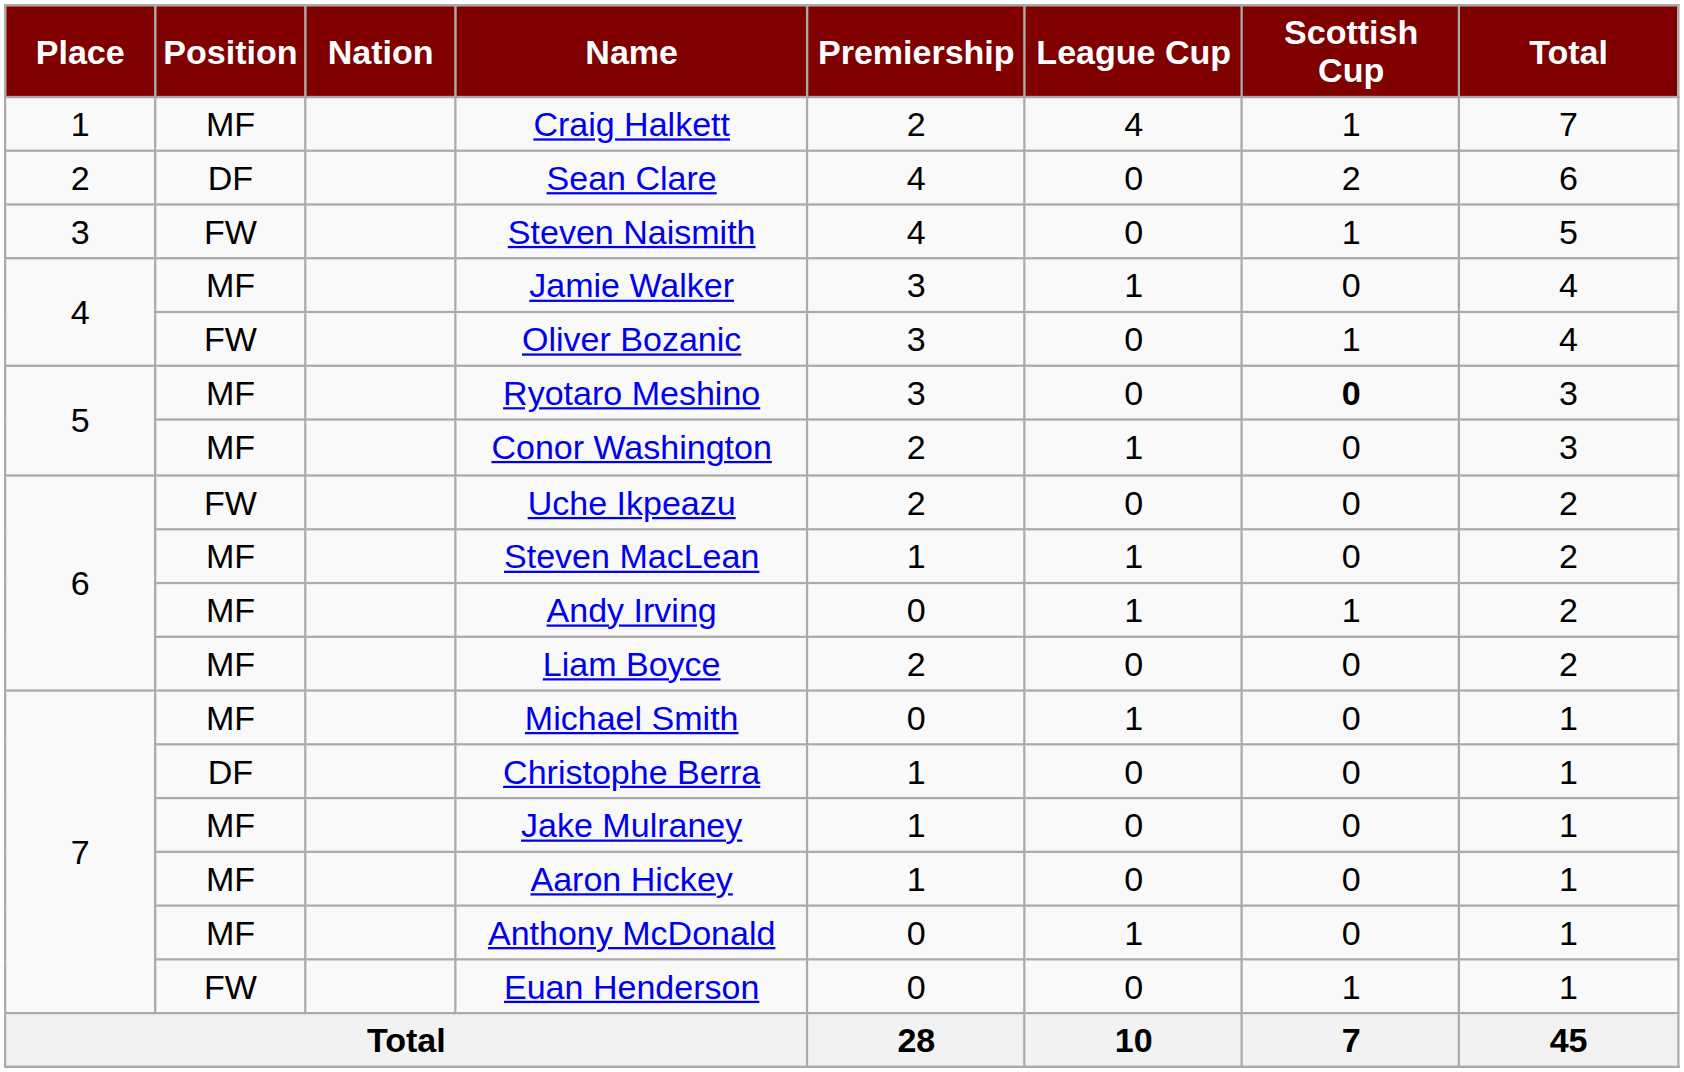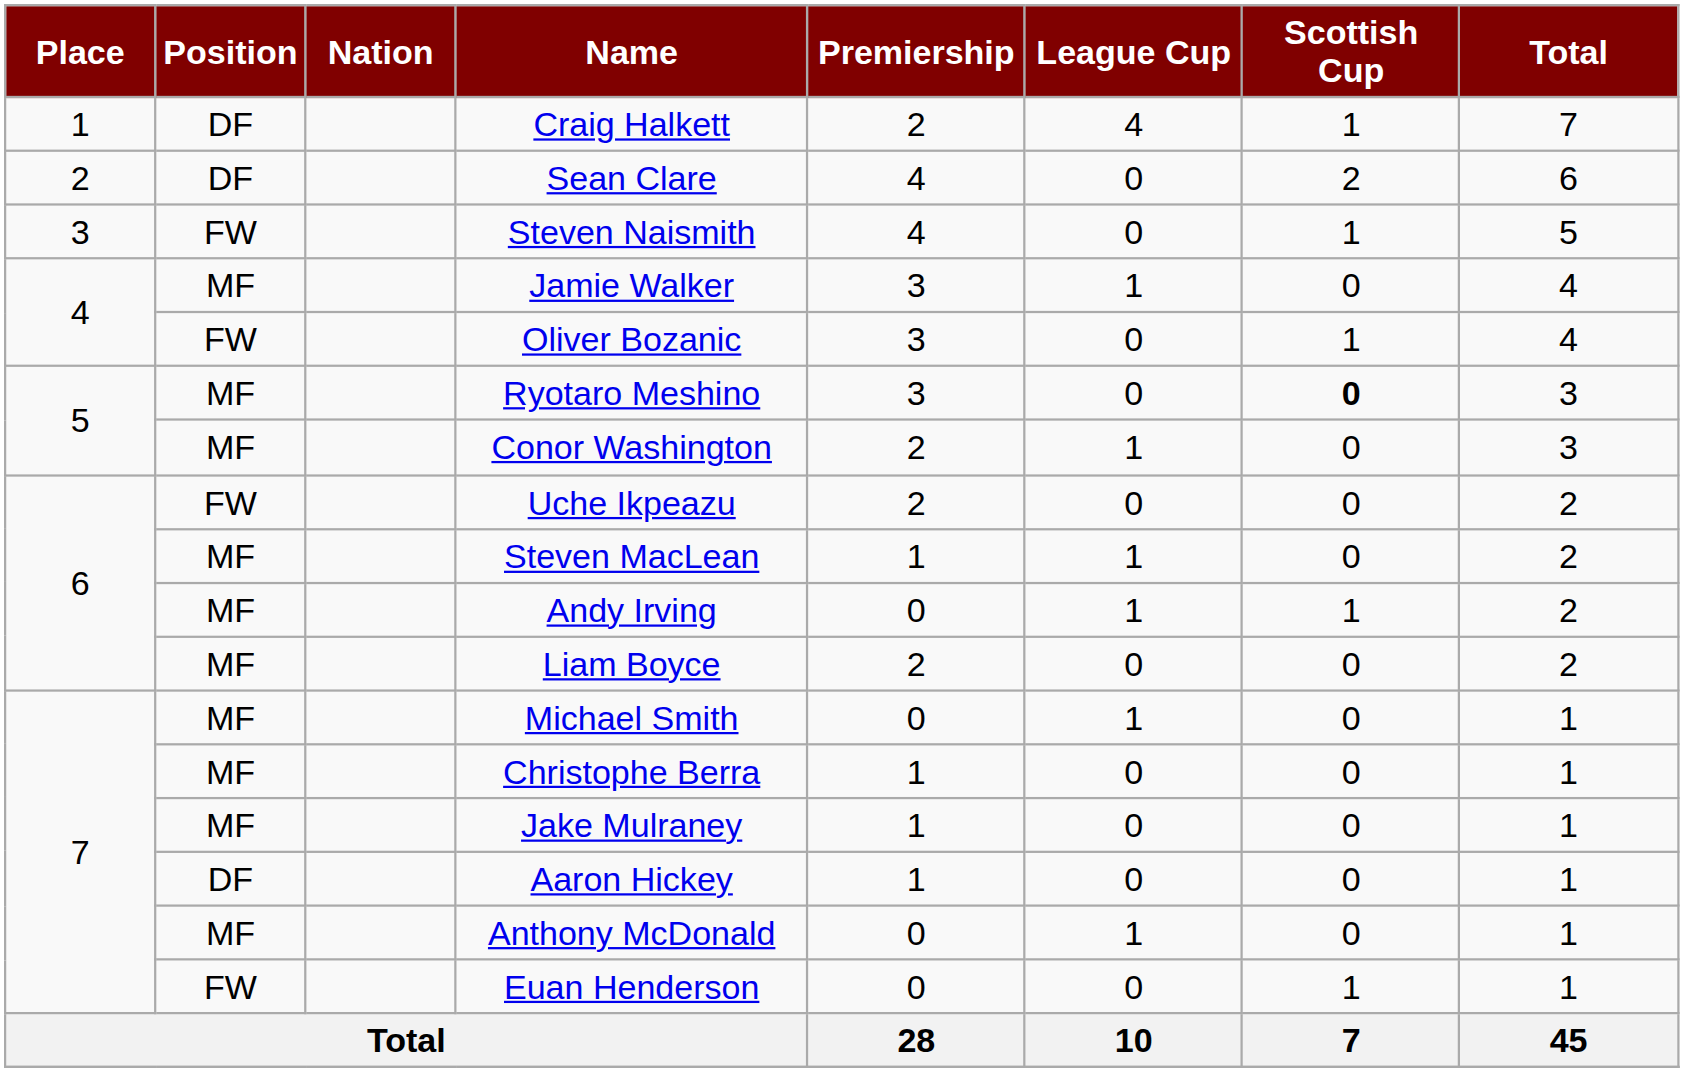 <table class="wikitable" style="font-size: 95%; text-align: center;">
 <tr>
 <th style="background:maroon; color:white;" scope="col" width=60>Place</th>
 <th style="background:maroon; color:white;" scope="col" width=60>Position</th>
 <th style="background:maroon; color:white;" scope="col" width=60>Nation</th>
 <th style="background:maroon; color:white;" scope="col" width=150>Name</th>
 <th style="background:maroon; color:white;" scope="col" width=90>Premiership</th>
 <th style="background:maroon; color:white;" scope="col" width=90>League Cup</th>
 <th style="background:maroon; color:white;" scope="col" width=90>Scottish Cup</th>
 <th style="background:maroon; color:white;" scope="col" width=90>Total</th>
 </tr>
 <tr>
 <td rowspan="1">1</td>
-<td>MF</td>
+<td>DF</td>
 <td></td>
 <td><a href='#'>Craig Halkett</a></td>
 <td>2</td>
 <td>4</td>
 <td>1</td>
 <td>7</td>
 </tr>
 <tr>
 <td rowspan="1">2</td>
 <td>DF</td>
 <td></td>
 <td><a href='#'>Sean Clare</a></td>
 <td>4</td>
 <td>0</td>
 <td>2</td>
 <td>6</td>
 </tr>
 <tr>
 <td rowspan="1">3</td>
 <td>FW</td>
 <td></td>
 <td><a href='#'>Steven Naismith</a></td>
 <td>4</td>
 <td>0</td>
 <td>1</td>
 <td>5</td>
 </tr>
 <tr>
 <td rowspan="2">4</td>
 <td>MF</td>
 <td></td>
 <td><a href='#'>Jamie Walker</a></td>
 <td>3</td>
 <td>1</td>
 <td>0</td>
 <td>4</td>
 </tr>
 <tr>
 <td>FW</td>
 <td></td>
 <td><a href='#'>Oliver Bozanic</a></td>
 <td>3</td>
 <td>0</td>
 <td>1</td>
 <td>4</td>
 </tr>
 <tr>
 <td rowspan="2">5</td>
 <td>MF</td>
 <td></td>
 <td><a href='#'>Ryotaro Meshino</a></td>
 <td>3</td>
 <td>0</td>
 <td><strong>0</strong></td>
 <td>3</td>
 </tr>
 <tr>
 <td>MF</td>
 <td></td>
 <td><a href='#'>Conor Washington</a></td>
 <td>2</td>
 <td>1</td>
 <td>0</td>
 <td>3</td>
 </tr>
 <tr>
 <td rowspan="4">6</td>
 <td>FW</td>
 <td></td>
 <td><a href='#'>Uche Ikpeazu</a></td>
 <td>2</td>
 <td>0</td>
 <td>0</td>
 <td>2</td>
 </tr>
 <tr>
 <td>MF</td>
 <td></td>
 <td><a href='#'>Steven MacLean</a></td>
 <td>1</td>
 <td>1</td>
 <td>0</td>
 <td>2</td>
 </tr>
 <tr>
 <td>MF</td>
 <td></td>
 <td><a href='#'>Andy Irving</a></td>
 <td>0</td>
 <td>1</td>
 <td>1</td>
 <td>2</td>
 </tr>
 <tr>
 <td>MF</td>
 <td></td>
 <td><a href='#'>Liam Boyce</a></td>
 <td>2</td>
 <td>0</td>
 <td>0</td>
 <td>2</td>
 </tr>
 <tr>
 <td rowspan="6">7</td>
 <td>MF</td>
 <td></td>
 <td><a href='#'>Michael Smith</a></td>
 <td>0</td>
 <td>1</td>
 <td>0</td>
 <td>1</td>
 </tr>
 <tr>
-<td>DF</td>
+<td>MF</td>
 <td></td>
 <td><a href='#'>Christophe Berra</a></td>
 <td>1</td>
 <td>0</td>
 <td>0</td>
 <td>1</td>
 </tr>
 <tr>
 <td>MF</td>
 <td></td>
 <td><a href='#'>Jake Mulraney</a></td>
 <td>1</td>
 <td>0</td>
 <td>0</td>
 <td>1</td>
 </tr>
 <tr>
-<td>MF</td>
+<td>DF</td>
 <td></td>
 <td><a href='#'>Aaron Hickey</a></td>
 <td>1</td>
 <td>0</td>
 <td>0</td>
 <td>1</td>
 </tr>
 <tr>
 <td>MF</td>
 <td></td>
 <td><a href='#'>Anthony McDonald</a></td>
 <td>0</td>
 <td>1</td>
 <td>0</td>
 <td>1</td>
 </tr>
 <tr>
 <td>FW</td>
 <td></td>
 <td><a href='#'>Euan Henderson</a></td>
 <td>0</td>
 <td>0</td>
 <td>1</td>
 <td>1</td>
 </tr>
 <tr>
 <th colspan=4>Total</th>
 <th>28</th>
 <th>10</th>
 <th>7</th>
 <th>45</th>
 </tr>
 <tr>
 </tr>
 </table>
